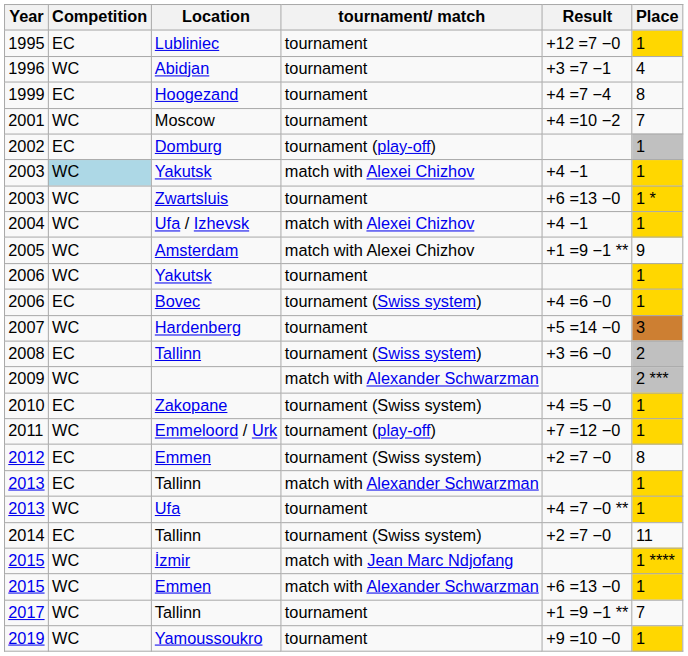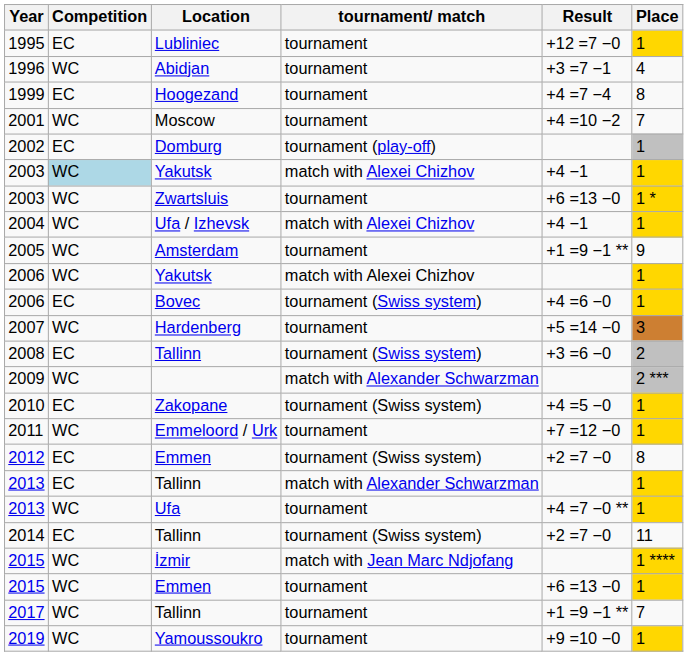 <table class="sortable wikitable">
 <tr>
 <th>Year</th>
 <th>Competition</th>
 <th>Location</th>
 <th>tournament/ match</th>
 <th>Result</th>
 <th>Place</th>
 </tr>
 <tr>
 <td>1995</td>
 <td>EC</td>
 <td> <a href='#'>Lubliniec</a></td>
 <td>tournament</td>
 <td>+12 =7 −0</td>
 <td bgcolor="gold">1</td>
 </tr>
 <tr>
 <td>1996</td>
 <td>WC</td>
 <td> <a href='#'>Abidjan</a></td>
 <td>tournament</td>
 <td>+3 =7 −1</td>
 <td>4</td>
 </tr>
 <tr>
 <td>1999</td>
 <td>EC</td>
 <td> <a href='#'>Hoogezand</a></td>
 <td>tournament</td>
 <td>+4 =7 −4</td>
 <td>8</td>
 </tr>
 <tr>
 <td>2001</td>
 <td>WC</td>
 <td> Moscow</td>
 <td>tournament</td>
 <td>+4 =10 −2</td>
 <td>7</td>
 </tr>
 <tr>
 <td>2002</td>
 <td>EC</td>
 <td> <a href='#'>Domburg</a></td>
 <td>tournament (<a href='#'>play-off</a>)</td>
 <td></td>
 <td bgcolor="silver">1</td>
 </tr>
 <tr>
 <td>2003</td>
 <td style="background: lightblue;">WC</td>
 <td> <a href='#'>Yakutsk</a></td>
 <td>match with  <a href='#'>Alexei Chizhov</a></td>
 <td>+4 −1</td>
 <td bgcolor="gold">1</td>
 </tr>
 <tr>
 <td>2003</td>
 <td>WC</td>
 <td> <a href='#'>Zwartsluis</a></td>
 <td>tournament</td>
 <td>+6 =13 −0</td>
 <td bgcolor="gold">1 *</td>
 </tr>
 <tr>
 <td>2004</td>
 <td>WC</td>
 <td> <a href='#'>Ufa</a> / <a href='#'>Izhevsk</a></td>
 <td>match with  <a href='#'>Alexei Chizhov</a></td>
 <td>+4 −1</td>
 <td bgcolor="gold">1</td>
 </tr>
 <tr>
 <td>2005</td>
 <td>WC</td>
 <td> <a href='#'>Amsterdam</a></td>
-<td>match with  Alexei Chizhov</td>
+<td>tournament</td>
 <td>+1 =9 −1 **</td>
 <td>9</td>
 </tr>
 <tr>
 <td>2006</td>
 <td>WC</td>
 <td> <a href='#'>Yakutsk</a></td>
-<td>tournament</td>
+<td>match with  Alexei Chizhov</td>
 <td></td>
 <td bgcolor="gold">1</td>
 </tr>
 <tr>
 <td>2006</td>
 <td>EC</td>
 <td> <a href='#'>Bovec</a></td>
 <td>tournament (<a href='#'>Swiss system</a>)</td>
 <td>+4 =6 −0</td>
 <td bgcolor="gold">1</td>
 </tr>
 <tr>
 <td>2007</td>
 <td>WC</td>
 <td> <a href='#'>Hardenberg</a></td>
 <td>tournament</td>
 <td>+5 =14 −0</td>
 <td bgcolor="cd7f32">3</td>
 </tr>
 <tr>
 <td>2008</td>
 <td>EC</td>
 <td> <a href='#'>Tallinn</a></td>
 <td>tournament (<a href='#'>Swiss system</a>)</td>
 <td>+3 =6 −0</td>
 <td bgcolor="silver">2</td>
 </tr>
 <tr>
 <td>2009</td>
 <td>WC</td>
 <td></td>
 <td>match with  <a href='#'>Alexander Schwarzman</a></td>
 <td></td>
 <td bgcolor="silver">2 ***</td>
 </tr>
 <tr>
 <td>2010</td>
 <td>EC</td>
 <td> <a href='#'>Zakopane</a></td>
 <td>tournament (Swiss system)</td>
 <td>+4 =5 −0</td>
 <td bgcolor="gold">1</td>
 </tr>
 <tr>
 <td>2011</td>
 <td>WC</td>
 <td> <a href='#'>Emmeloord</a> / <a href='#'>Urk</a></td>
-<td>tournament (<a href='#'>play-off</a>)</td>
+<td>tournament</td>
 <td>+7 =12 −0</td>
 <td bgcolor="gold">1</td>
 </tr>
 <tr>
 <td><a href='#'>2012</a></td>
 <td>EC</td>
 <td> <a href='#'>Emmen</a></td>
 <td>tournament (Swiss system)</td>
 <td>+2 =7 −0</td>
 <td>8</td>
 </tr>
 <tr>
 <td><a href='#'>2013</a></td>
 <td>EC</td>
 <td> Tallinn</td>
 <td>match with  <a href='#'>Alexander Schwarzman</a></td>
 <td></td>
 <td bgcolor="gold">1</td>
 </tr>
 <tr>
 <td><a href='#'>2013</a></td>
 <td>WC</td>
 <td> <a href='#'>Ufa</a></td>
 <td>tournament</td>
 <td>+4 =7 −0 **</td>
 <td bgcolor="gold">1</td>
 </tr>
 <tr>
 <td>2014</td>
 <td>EC</td>
 <td> Tallinn</td>
 <td>tournament (Swiss system)</td>
 <td>+2 =7 −0</td>
 <td>11</td>
 </tr>
 <tr>
 <td><a href='#'>2015</a></td>
 <td>WC</td>
 <td> <a href='#'>İzmir</a></td>
 <td>match with  <a href='#'>Jean Marc Ndjofang</a></td>
 <td></td>
 <td bgcolor="gold">1 ****</td>
 </tr>
 <tr>
 <td><a href='#'>2015</a></td>
 <td>WC</td>
 <td> <a href='#'>Emmen</a></td>
-<td>match with  <a href='#'>Alexander Schwarzman</a></td>
+<td>tournament</td>
 <td>+6 =13 −0</td>
 <td bgcolor="gold">1</td>
 </tr>
 <tr>
 <td><a href='#'>2017</a></td>
 <td>WC</td>
 <td> Tallinn</td>
 <td>tournament</td>
 <td>+1 =9 −1 **</td>
 <td>7</td>
 </tr>
 <tr>
 <td><a href='#'>2019</a></td>
 <td>WC</td>
 <td> <a href='#'>Yamoussoukro</a></td>
 <td>tournament</td>
 <td>+9 =10 −0</td>
 <td bgcolor="gold">1</td>
 </tr>
 </table>
